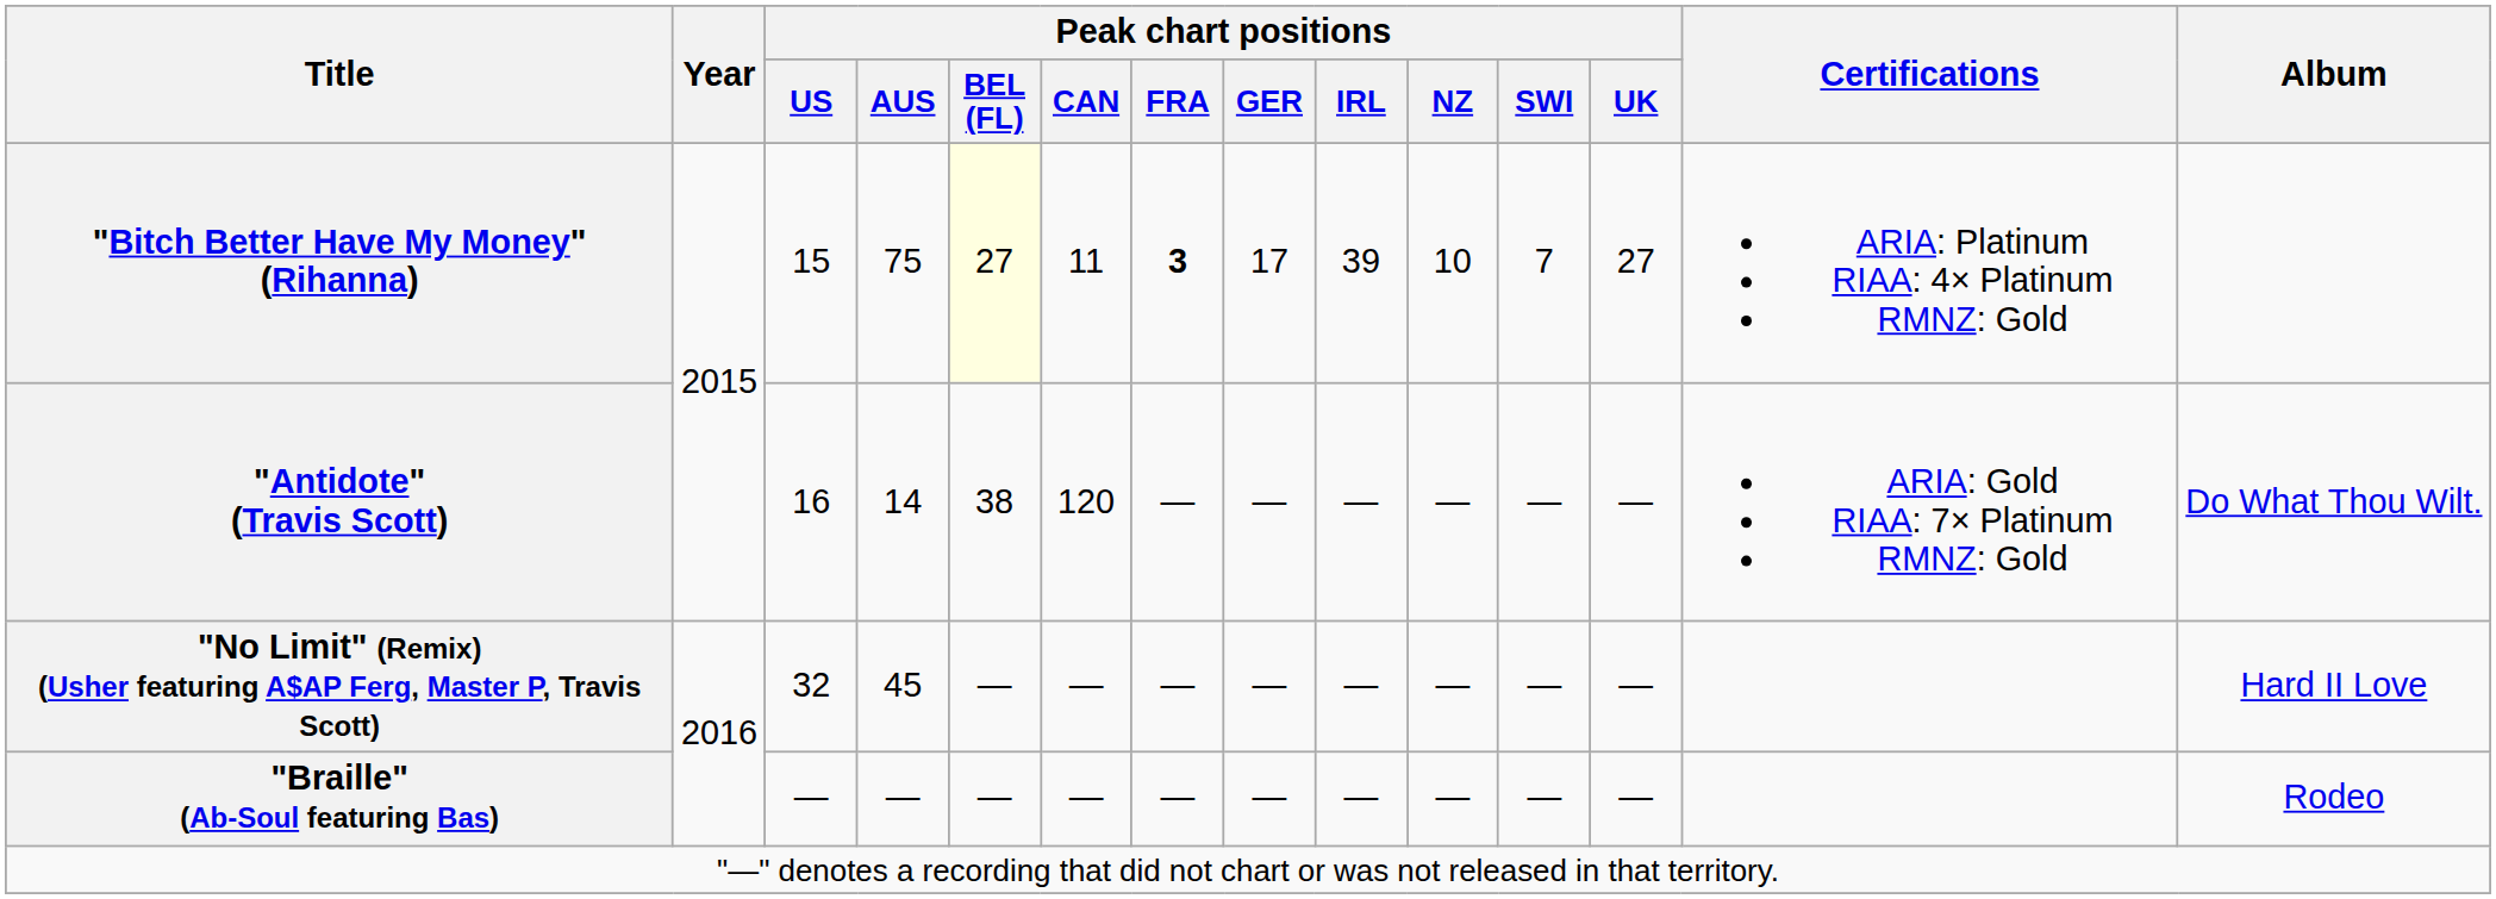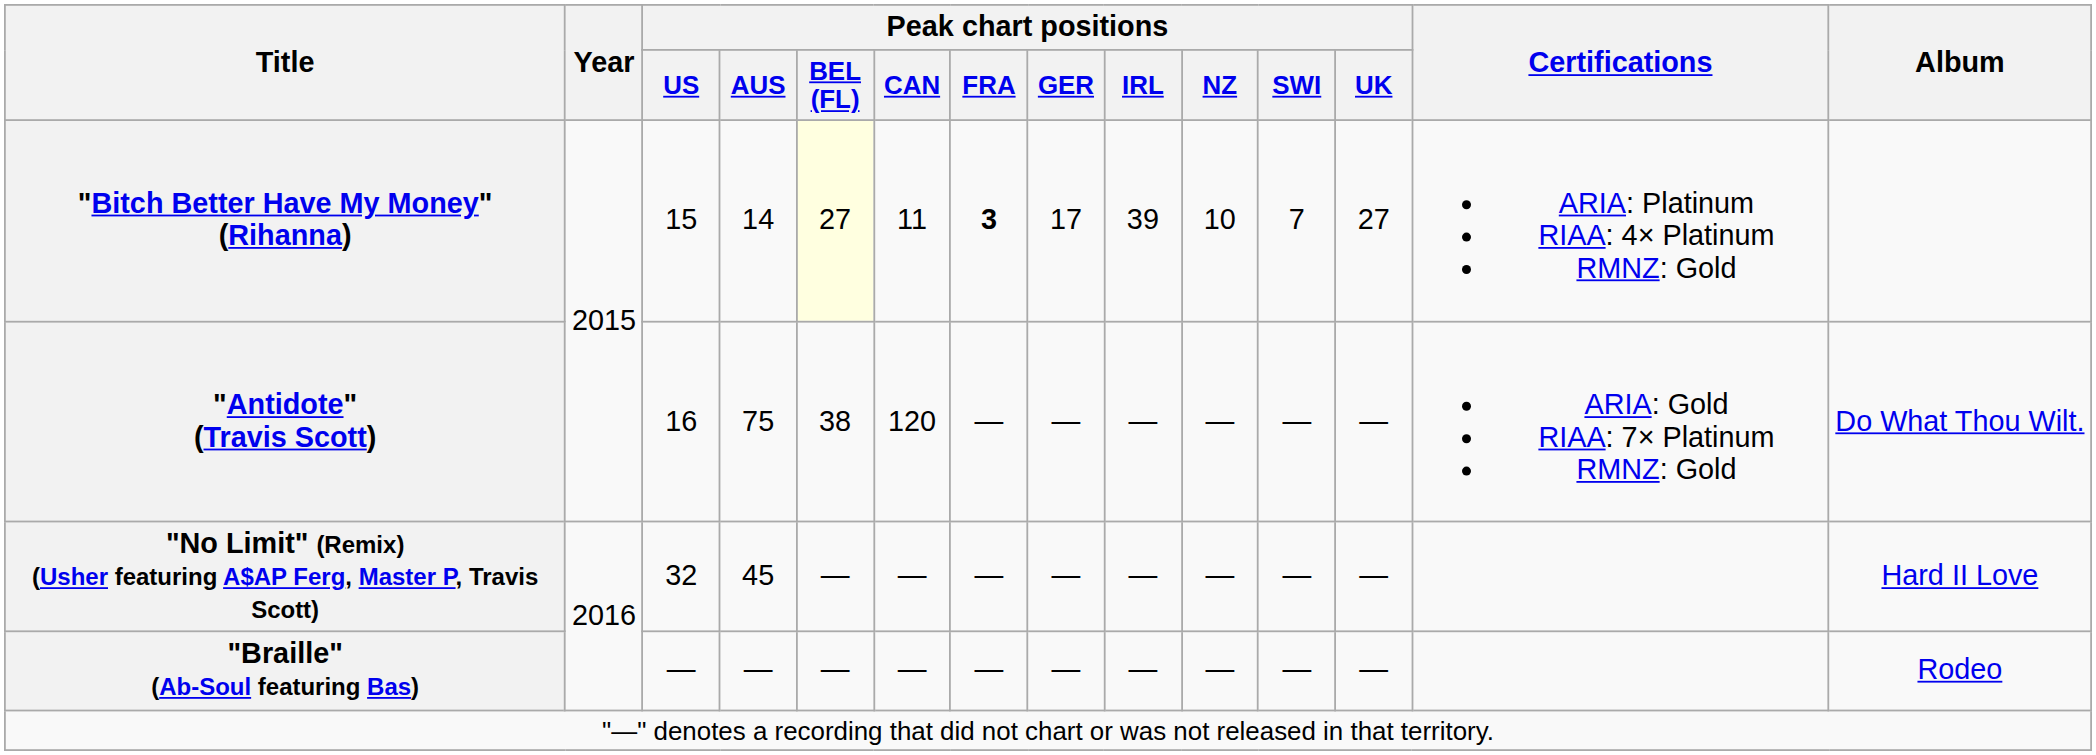 <table class="wikitable plainrowheaders" style="text-align:center;" border="1">
 <tr>
 <th scope="col" rowspan="2" style="width:19em;">Title</th>
 <th scope="col" rowspan="2">Year</th>
 <th scope="col" colspan="10">Peak chart positions</th>
 <th scope="col" rowspan="2" style="width:14em;"><a href='#'>Certifications</a></th>
 <th scope="col" rowspan="2">Album</th>
 </tr>
 <tr>
 <th scope="col" style="width:2.5em;font-size:90%;"><a href='#'>US</a></th>
 <th scope="col" style="width:2.5em;font-size:90%;"><a href='#'>AUS</a></th>
 <th scope="col" style="width:2.5em;font-size:90%;"><a href='#'>BEL<br>(FL)</a></th>
 <th scope="col" style="width:2.5em;font-size:90%;"><a href='#'>CAN</a></th>
 <th scope="col" style="width:2.5em;font-size:90%;"><a href='#'>FRA</a></th>
 <th scope="col" style="width:2.5em;font-size:90%;"><a href='#'>GER</a></th>
 <th scope="col" style="width:2.5em;font-size:90%;"><a href='#'>IRL</a></th>
 <th scope="col" style="width:2.5em;font-size:90%;"><a href='#'>NZ</a></th>
 <th scope="col" style="width:2.5em;font-size:90%;"><a href='#'>SWI</a></th>
 <th scope="col" style="width:2.5em;font-size:90%;"><a href='#'>UK</a></th>
 </tr>
 <tr>
 <th scope="row">"<a href='#'>Bitch Better Have My Money</a>"<br><span>(<a href='#'>Rihanna</a>)</span></th>
 <td rowspan="2">2015</td>
 <td>15</td>
-<td>75</td>
+<td>14</td>
 <td style="background: lightyellow;">27</td>
 <td>11</td>
 <td><strong>3</strong></td>
 <td>17</td>
 <td>39</td>
 <td>10</td>
 <td>7</td>
 <td>27</td>
 <td><br><ul><li><a href='#'>ARIA</a>: Platinum</li><li><a href='#'>RIAA</a>: 4× Platinum</li><li><a href='#'>RMNZ</a>: Gold</li></ul></td>
 <td></td>
 </tr>
 <tr>
 <th scope="row">"<a href='#'>Antidote</a>"<br><span>(<a href='#'>Travis Scott</a>)</span></th>
 <td>16</td>
-<td>14</td>
+<td>75</td>
 <td>38</td>
 <td>120</td>
 <td>—</td>
 <td>—</td>
 <td>—</td>
 <td>—</td>
 <td>—</td>
 <td>—</td>
 <td><br><ul><li><a href='#'>ARIA</a>: Gold</li><li><a href='#'>RIAA</a>: 7× Platinum</li><li><a href='#'>RMNZ</a>: Gold</li></ul></td>
 <td><a href='#'>Do What Thou Wilt.</a></td>
 </tr>
 <tr>
 <th scope="row">"No Limit" <small>(Remix)</small><br><small>(<a href='#'>Usher</a> featuring <a href='#'>A$AP Ferg</a>, <a href='#'>Master P</a>, Travis Scott)</small></th>
 <td rowspan="2">2016</td>
 <td>32</td>
 <td>45</td>
 <td>—</td>
 <td>—</td>
 <td>—</td>
 <td>—</td>
 <td>—</td>
 <td>—</td>
 <td>—</td>
 <td>—</td>
 <td></td>
 <td><a href='#'>Hard II Love</a></td>
 </tr>
 <tr>
 <th scope="row">"Braille"<br><small>(<a href='#'>Ab-Soul</a> featuring <a href='#'>Bas</a>)</small></th>
 <td>—</td>
 <td>—</td>
 <td>—</td>
 <td>—</td>
 <td>—</td>
 <td>—</td>
 <td>—</td>
 <td>—</td>
 <td>—</td>
 <td>—</td>
 <td></td>
 <td rowspawn="1"><a href='#'>Rodeo</a></td>
 </tr>
 <tr>
 <td colspan="15" style="font-size:90%">"—" denotes a recording that did not chart or was not released in that territory.</td>
 </tr>
 </table>
